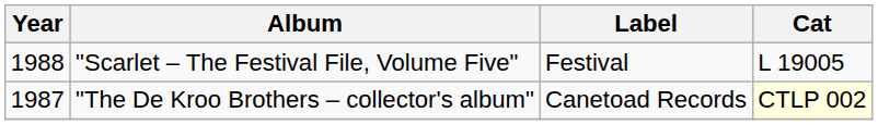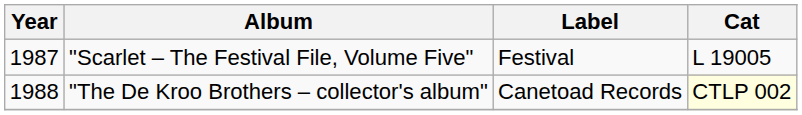 <table class="wikitable">
 <tr>
 <th rowspan="1">Year</th>
 <th rowspan="1">Album</th>
 <th rowspan="1">Label</th>
 <th rowspan="1">Cat</th>
 </tr>
 <tr>
-<td rowspan="1">1988</td>
+<td rowspan="1">1987</td>
 <td>"Scarlet – The Festival File, Volume Five"</td>
 <td>Festival</td>
 <td>L 19005</td>
 </tr>
 <tr>
-<td rowspan="1">1987</td>
+<td rowspan="1">1988</td>
 <td>"The De Kroo Brothers – collector's album"</td>
 <td>Canetoad Records</td>
 <td style="background: lightyellow;">CTLP 002</td>
 </tr>
 <tr>
 </tr>
 </table>
